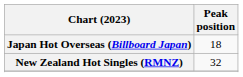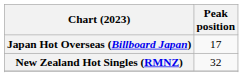 <table class="wikitable sortable plainrowheaders" style="text-align:center">
 <tr>
 <th scope="col">Chart (2023)</th>
 <th scope="col">Peak<br>position</th>
 </tr>
 <tr>
 <th scope="row">Japan Hot Overseas (<em><a href='#'>Billboard Japan</a></em>)</th>
-<td>18</td>
+<td>17</td>
 </tr>
 <tr>
 <th scope="row">New Zealand Hot Singles (<a href='#'>RMNZ</a>)</th>
 <td>32</td>
 </tr>
 <tr>
 </tr>
 <tr>
 </tr>
 </table>
